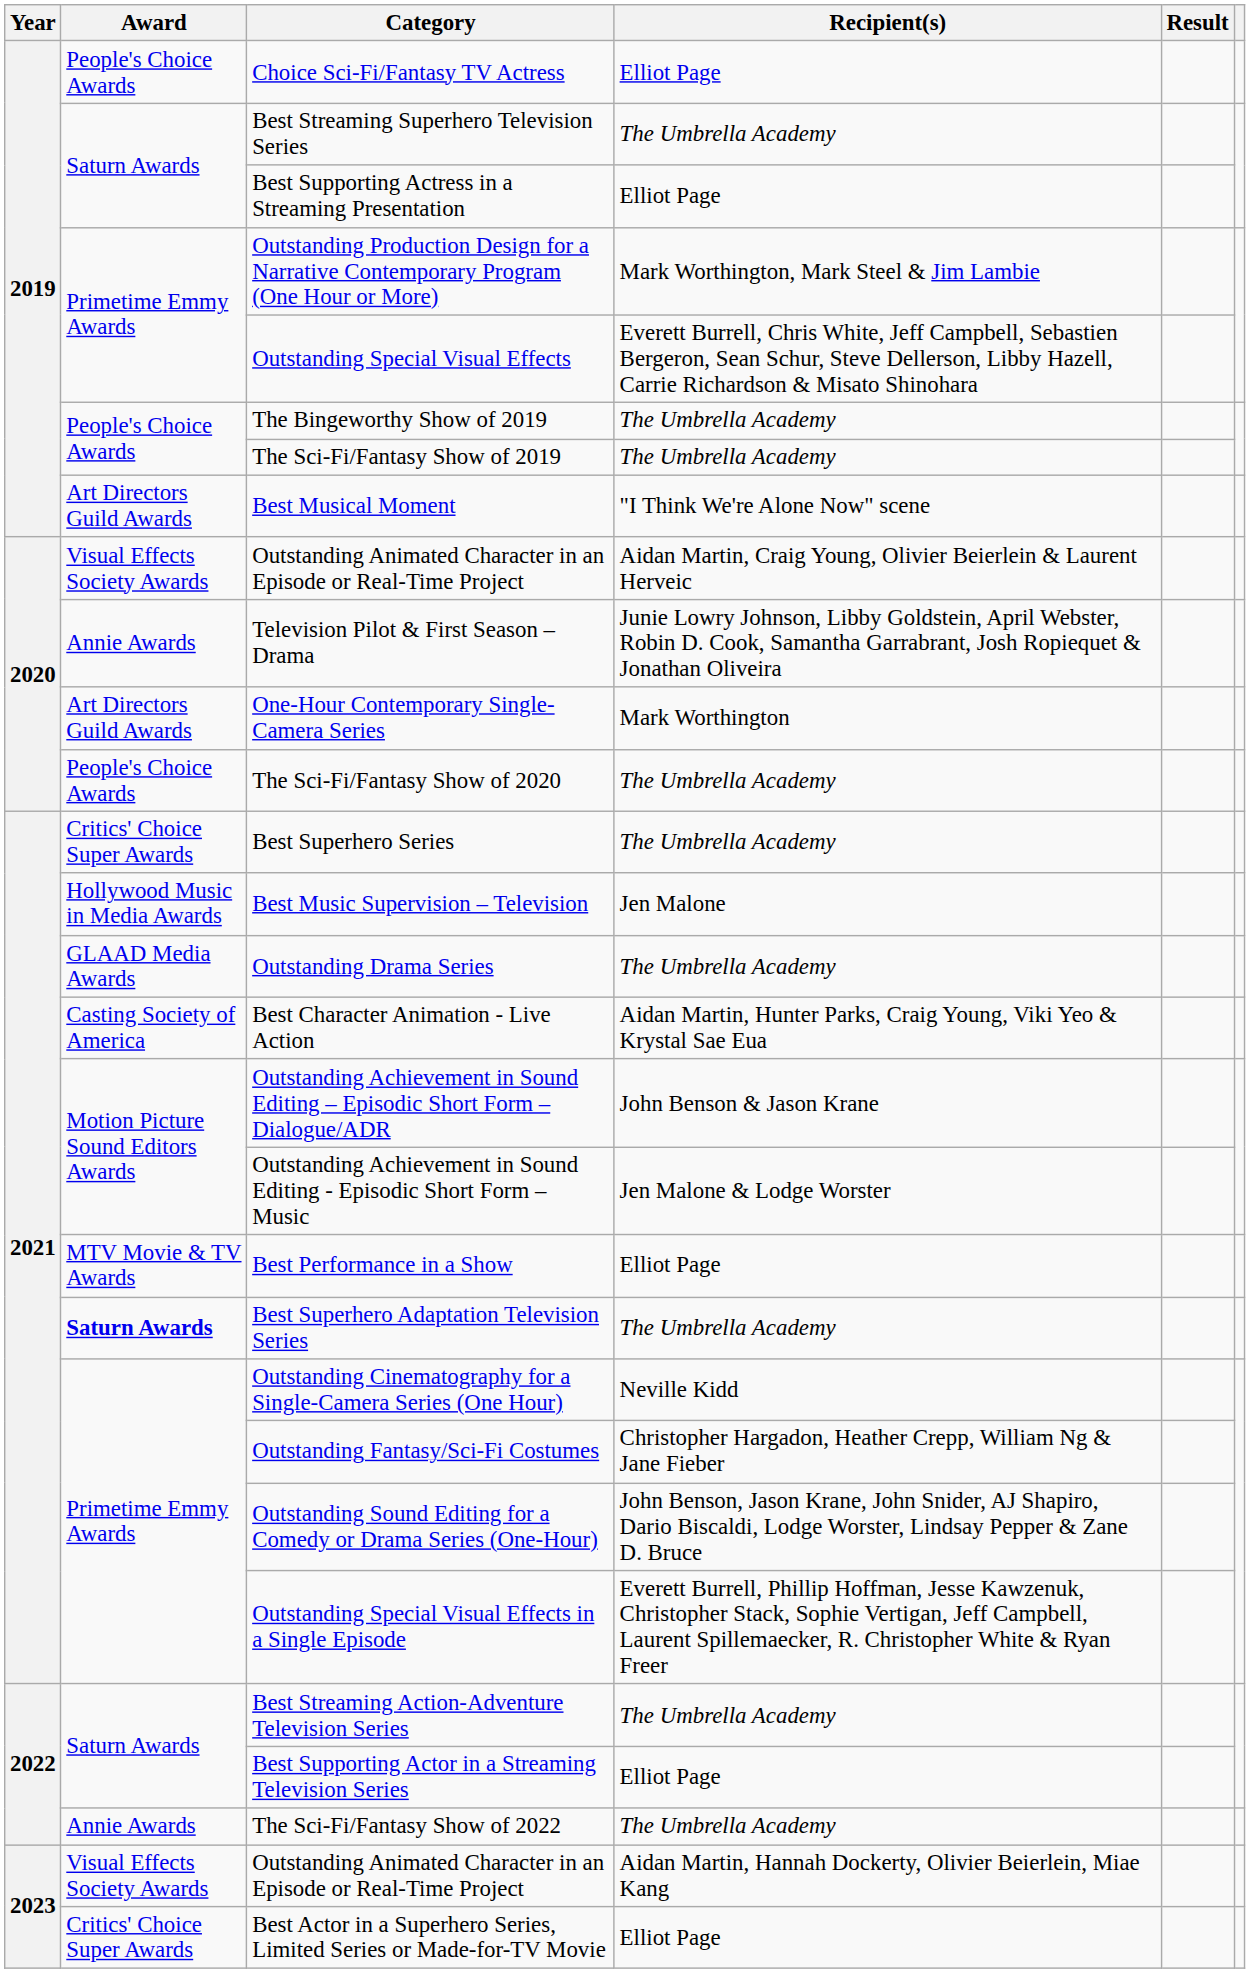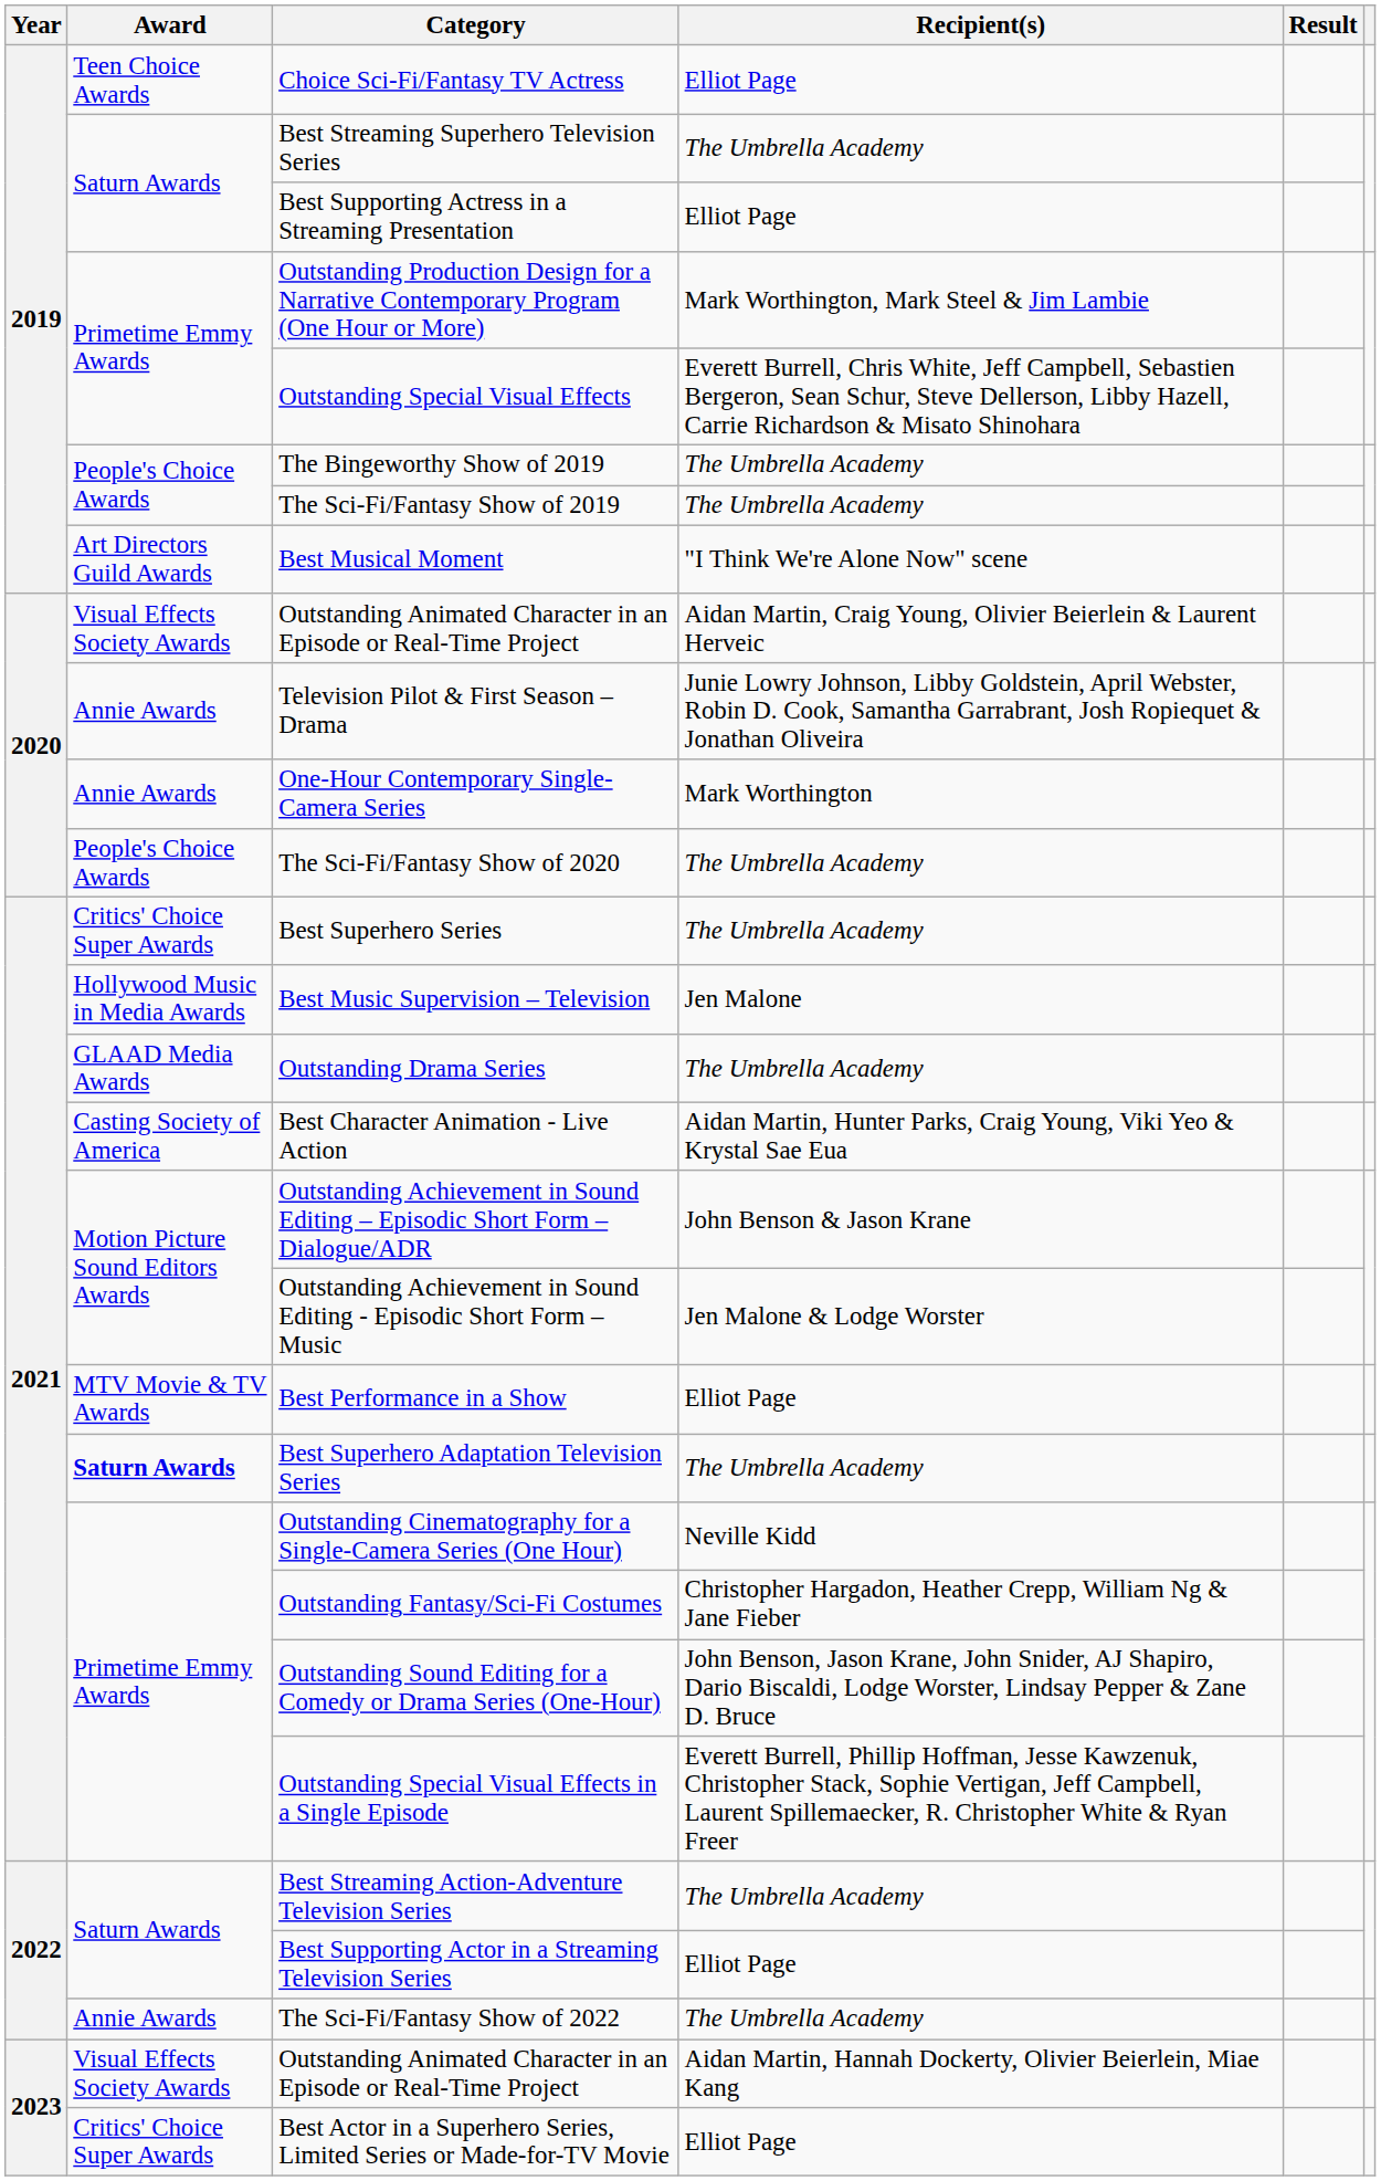 <table class="wikitable sortable plainrowheaders">
 <tr>
 <th scope="col">Year</th>
 <th scope="col">Award</th>
 <th scope="col">Category</th>
 <th scope="col">Recipient(s)</th>
 <th scope="col">Result</th>
 <th scope="col" class="unsortable"></th>
 </tr>
 <tr>
 <th scope="row" rowspan="8" style="text-align:center;">2019</th>
-<td><a href='#'>People's Choice Awards</a></td>
+<td><a href='#'>Teen Choice Awards</a></td>
 <td><a href='#'>Choice Sci-Fi/Fantasy TV Actress</a></td>
 <td><a href='#'>Elliot Page</a></td>
 <td></td>
 <td style="text-align:center;"></td>
 </tr>
 <tr>
 <td rowspan="2"><a href='#'>Saturn Awards</a></td>
 <td>Best Streaming Superhero Television Series</td>
 <td><em>The Umbrella Academy</em></td>
 <td></td>
 <td rowspan="2" style="text-align:center;"></td>
 </tr>
 <tr>
 <td>Best Supporting Actress in a Streaming Presentation</td>
 <td>Elliot Page</td>
 <td></td>
 </tr>
 <tr>
 <td rowspan="2"><a href='#'>Primetime Emmy Awards</a></td>
 <td><a href='#'>Outstanding Production Design for a Narrative Contemporary Program (One Hour or More)</a></td>
 <td>Mark Worthington, Mark Steel & <a href='#'>Jim Lambie</a> </td>
 <td></td>
 <td rowspan="2" style="text-align:center;"></td>
 </tr>
 <tr>
 <td><a href='#'>Outstanding Special Visual Effects</a></td>
 <td>Everett Burrell, Chris White, Jeff Campbell, Sebastien Bergeron, Sean Schur, Steve Dellerson, Libby Hazell, Carrie Richardson & Misato Shinohara </td>
 <td></td>
 </tr>
 <tr>
 <td rowspan="2"><a href='#'>People's Choice Awards</a></td>
 <td>The Bingeworthy Show of 2019</td>
 <td><em>The Umbrella Academy</em></td>
 <td></td>
 <td rowspan="2" style="text-align:center;"></td>
 </tr>
 <tr>
 <td>The Sci-Fi/Fantasy Show of 2019</td>
 <td><em>The Umbrella Academy</em></td>
 <td></td>
 </tr>
 <tr>
 <td><a href='#'>Art Directors Guild Awards</a></td>
 <td><a href='#'>Best Musical Moment</a></td>
 <td>"I Think We're Alone Now" scene</td>
 <td></td>
 <td style="text-align:center;"></td>
 </tr>
 <tr>
 <th scope="row" rowspan="4" style="text-align:center;">2020</th>
 <td><a href='#'>Visual Effects Society Awards</a></td>
 <td>Outstanding Animated Character in an Episode or Real-Time Project</td>
 <td>Aidan Martin, Craig Young, Olivier Beierlein & Laurent Herveic </td>
 <td></td>
 <td style="text-align:center;"></td>
 </tr>
 <tr>
 <td><a href='#'>Annie Awards</a></td>
 <td>Television Pilot & First Season – Drama</td>
 <td>Junie Lowry Johnson, Libby Goldstein, April Webster, Robin D. Cook, Samantha Garrabrant, Josh Ropiequet & Jonathan Oliveira</td>
 <td></td>
 <td style="text-align:center;"></td>
 </tr>
 <tr>
-<td><a href='#'>Art Directors Guild Awards</a></td>
+<td><a href='#'>Annie Awards</a></td>
 <td><a href='#'>One-Hour Contemporary Single-Camera Series</a></td>
 <td>Mark Worthington </td>
 <td></td>
 <td style="text-align:center;"></td>
 </tr>
 <tr>
 <td><a href='#'>People's Choice Awards</a></td>
 <td>The Sci-Fi/Fantasy Show of 2020</td>
 <td><em>The Umbrella Academy</em></td>
 <td></td>
 <td style="text-align:center;"></td>
 </tr>
 <tr>
 <th scope="row" rowspan="12" style="text-align:center;">2021</th>
 <td><a href='#'>Critics' Choice Super Awards</a></td>
 <td>Best Superhero Series</td>
 <td><em>The Umbrella Academy</em></td>
 <td></td>
 <td style="text-align:center;"></td>
 </tr>
 <tr>
 <td><a href='#'>Hollywood Music in Media Awards</a></td>
 <td><a href='#'>Best Music Supervision – Television</a></td>
 <td>Jen Malone</td>
 <td></td>
 <td style="text-align:center;"></td>
 </tr>
 <tr>
 <td><a href='#'>GLAAD Media Awards</a></td>
 <td><a href='#'>Outstanding Drama Series</a></td>
 <td><em>The Umbrella Academy</em></td>
 <td></td>
 <td style="text-align:center;"></td>
 </tr>
 <tr>
 <td><a href='#'>Casting Society of America</a></td>
 <td>Best Character Animation - Live Action</td>
 <td>Aidan Martin, Hunter Parks, Craig Young, Viki Yeo & Krystal Sae Eua</td>
 <td></td>
 <td style="text-align:center;"></td>
 </tr>
 <tr>
 <td rowspan="2"><a href='#'>Motion Picture Sound Editors Awards</a></td>
 <td><a href='#'>Outstanding Achievement in Sound Editing – Episodic Short Form – Dialogue/ADR</a></td>
 <td>John Benson & Jason Krane </td>
 <td></td>
 <td rowspan="2" style="text-align:center;"></td>
 </tr>
 <tr>
 <td>Outstanding Achievement in Sound Editing - Episodic Short Form – Music</td>
 <td>Jen Malone & Lodge Worster </td>
 <td></td>
 </tr>
 <tr>
 <td><a href='#'>MTV Movie & TV Awards</a></td>
 <td><a href='#'>Best Performance in a Show</a></td>
 <td>Elliot Page</td>
 <td></td>
 <td style="text-align:center;"></td>
 </tr>
 <tr>
 <td><strong><a href='#'>Saturn Awards</a></strong></td>
 <td><a href='#'>Best Superhero Adaptation Television Series</a></td>
 <td><em>The Umbrella Academy</em></td>
 <td></td>
 <td style="text-align:center;"></td>
 </tr>
 <tr>
 <td rowspan="4"><a href='#'>Primetime Emmy Awards</a></td>
 <td><a href='#'>Outstanding Cinematography for a Single-Camera Series (One Hour)</a></td>
 <td>Neville Kidd </td>
 <td></td>
 <td rowspan="4" style="text-align:center;"></td>
 </tr>
 <tr>
 <td><a href='#'>Outstanding Fantasy/Sci-Fi Costumes</a></td>
 <td>Christopher Hargadon, Heather Crepp, William Ng & Jane Fieber </td>
 <td></td>
 </tr>
 <tr>
 <td><a href='#'>Outstanding Sound Editing for a Comedy or Drama Series (One-Hour)</a></td>
 <td>John Benson, Jason Krane, John Snider, AJ Shapiro, Dario Biscaldi, Lodge Worster, Lindsay Pepper & Zane D. Bruce </td>
 <td></td>
 </tr>
 <tr>
 <td><a href='#'>Outstanding Special Visual Effects in a Single Episode</a></td>
 <td>Everett Burrell, Phillip Hoffman, Jesse Kawzenuk, Christopher Stack, Sophie Vertigan, Jeff Campbell, Laurent Spillemaecker, R. Christopher White & Ryan Freer </td>
 <td></td>
 </tr>
 <tr>
 <th scope="row" rowspan="3" style="text-align:center;">2022</th>
 <td rowspan="2"><a href='#'>Saturn Awards</a></td>
 <td><a href='#'>Best Streaming Action-Adventure Television Series</a></td>
 <td><em>The Umbrella Academy</em></td>
 <td></td>
 <td rowspan="2" style="text-align:center;"></td>
 </tr>
 <tr>
 <td><a href='#'>Best Supporting Actor in a Streaming Television Series</a></td>
 <td>Elliot Page</td>
 <td></td>
 </tr>
 <tr>
 <td><a href='#'>Annie Awards</a></td>
 <td>The Sci-Fi/Fantasy Show of 2022</td>
 <td><em>The Umbrella Academy</em></td>
 <td></td>
 <td style="text-align:center;"></td>
 </tr>
 <tr>
 <th scope="row" rowspan="2" style="text-align:center;">2023</th>
 <td><a href='#'>Visual Effects Society Awards</a></td>
 <td>Outstanding Animated Character in an Episode or Real-Time Project</td>
 <td>Aidan Martin, Hannah Dockerty, Olivier Beierlein, Miae Kang</td>
 <td></td>
 <td></td>
 </tr>
 <tr>
 <td><a href='#'>Critics' Choice Super Awards</a></td>
 <td>Best Actor in a Superhero Series, Limited Series or Made-for-TV Movie</td>
 <td>Elliot Page</td>
 <td></td>
 <td style="text-align:center;"></td>
 </tr>
 </table>
